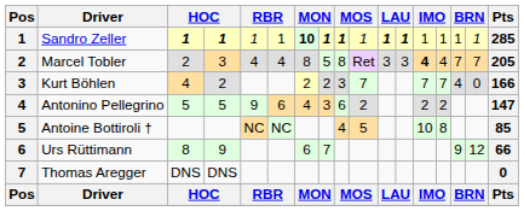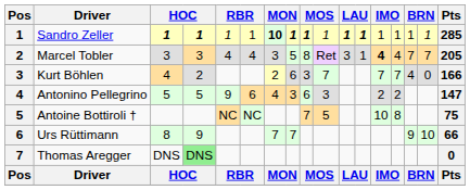 <table class="wikitable" style="font-size: 85%; text-align: center;">
 <tr valign="top">
 <th valign=middle>Pos</th>
 <th valign=middle>Driver</th>
 <th colspan=2><a href='#'>HOC</a><br></th>
 <th colspan=2><a href='#'>RBR</a><br></th>
 <th colspan=2><a href='#'>MON</a><br></th>
 <th colspan=2><a href='#'>MOS</a><br></th>
 <th colspan=2><a href='#'>LAU</a><br></th>
 <th colspan=2><a href='#'>IMO</a><br></th>
 <th colspan=2><a href='#'>BRN</a><br></th>
 <th valign="middle">Pts</th>
 </tr>
 <tr>
 <th>1</th>
 <td align=left> <a href='#'>Sandro Zeller</a></td>
 <td style="background:#FFFFBF"><strong><em>1</em></strong></td>
 <td style="background:#FFFFBF"><strong><em>1</em></strong></td>
 <td style="background:#FFFFBF"><em>1</em></td>
 <td style="background:#FFFFBF">1</td>
 <td style="background:#dfffdf"><strong>10</strong></td>
 <td style="background:#FFFFBF"><strong><em>1</em></strong></td>
 <td style="background:#FFFFBF"><strong><em>1</em></strong></td>
 <td style="background:#FFFFBF"><em>1</em></td>
 <td style="background:#FFFFBF"><strong><em>1</em></strong></td>
 <td style="background:#FFFFBF"><strong><em>1</em></strong></td>
 <td style="background:#FFFFBF">1</td>
 <td style="background:#FFFFBF">1</td>
 <td style="background:#FFFFBF">1</td>
 <td style="background:#FFFFBF"><em>1</em></td>
 <th>285</th>
 </tr>
 <tr>
 <th>2</th>
 <td align=left> Marcel Tobler</td>
-<td style="background:#dfdfdf">2</td>
+<td style="background:#dfdfdf">3</td>
 <td style="background:#ffdf9f">3</td>
 <td style="background:#dfdfdf">4</td>
 <td style="background:#dfdfdf">4</td>
-<td style="background:#dfdfdf">8</td>
+<td style="background:#dfdfdf">3</td>
 <td style="background:#dfffdf">5</td>
 <td style="background:#dfffdf">8</td>
 <td style="background:#EFCFFF">Ret</td>
 <td style="background:#dfdfdf">3</td>
-<td style="background:#dfdfdf">3</td>
+<td style="background:#dfdfdf">1</td>
 <td style="background:#ffdf9f"><strong>4</strong></td>
 <td style="background:#ffdf9f">4</td>
 <td style="background:#ffdf9f">7</td>
 <td style="background:#ffdf9f">7</td>
 <th>205</th>
 </tr>
 <tr>
 <th>3</th>
 <td align=left> Kurt Böhlen</td>
 <td style="background:#ffdf9f">4</td>
 <td style="background:#dfdfdf">2</td>
 <td></td>
 <td></td>
 <td style="background:#FFFFBF">2</td>
-<td style="background:#dfdfdf">2</td>
+<td style="background:#dfdfdf">6</td>
 <td style="background:#dfdfdf">3</td>
 <td style="background:#dfffdf">7</td>
 <td></td>
 <td></td>
 <td style="background:#dfffdf">7</td>
 <td style="background:#dfffdf">7</td>
 <td style="background:#dfdfdf">4</td>
 <td style="background:#dfdfdf">0</td>
 <th>166</th>
 </tr>
 <tr>
 <th>4</th>
 <td align=left> Antonino Pellegrino</td>
 <td style="background:#dfffdf">5</td>
 <td style="background:#dfffdf">5</td>
 <td style="background:#dfffdf">9</td>
 <td style="background:#ffdf9f">6</td>
 <td style="background:#ffdf9f">4</td>
 <td style="background:#ffdf9f">3</td>
 <td style="background:#dfffdf">6</td>
-<td style="background:#dfdfdf">2</td>
+<td style="background:#dfdfdf">3</td>
 <td></td>
 <td></td>
 <td style="background:#dfdfdf">2</td>
 <td style="background:#dfdfdf">2</td>
 <td></td>
 <td></td>
 <th>147</th>
 </tr>
 <tr>
 <th>5</th>
 <td align=left> Antoine Bottiroli †</td>
 <td></td>
 <td></td>
 <td style="background:#ffdf9f">NC</td>
 <td style="background:#dfffdf">NC</td>
 <td></td>
 <td></td>
-<td style="background:#ffdf9f">4</td>
+<td style="background:#ffdf9f">7</td>
 <td style="background:#ffdf9f">5</td>
 <td></td>
 <td></td>
 <td style="background:#dfffdf">10</td>
 <td style="background:#dfffdf">8</td>
 <td></td>
 <td></td>
-<th>85</th>
+<th>75</th>
 </tr>
 <tr>
 <th>6</th>
 <td align=left> Urs Rüttimann</td>
 <td style="background:#dfffdf">8</td>
 <td style="background:#dfffdf">9</td>
 <td></td>
 <td></td>
-<td style="background:#dfffdf">6</td>
+<td style="background:#dfffdf">7</td>
 <td style="background:#dfffdf">7</td>
 <td></td>
 <td></td>
 <td></td>
 <td></td>
 <td></td>
 <td></td>
 <td style="background:#dfffdf">9</td>
-<td style="background:#dfffdf">12</td>
+<td style="background:#dfffdf">10</td>
 <th>66</th>
 </tr>
 <tr>
 <th>7</th>
 <td align=left> Thomas Aregger</td>
 <td>DNS</td>
-<td>DNS</td>
+<td style="background: lightgreen;">DNS</td>
 <td></td>
 <td></td>
 <td></td>
 <td></td>
 <td></td>
 <td></td>
 <td></td>
 <td></td>
 <td></td>
 <td></td>
 <td></td>
 <td></td>
 <th>0</th>
 </tr>
 <tr>
 <th valign=middle>Pos</th>
 <th valign=middle>Driver</th>
 <th colspan=2><a href='#'>HOC</a><br></th>
 <th colspan=2><a href='#'>RBR</a><br></th>
 <th colspan=2><a href='#'>MON</a><br></th>
 <th colspan=2><a href='#'>MOS</a><br></th>
 <th colspan=2><a href='#'>LAU</a><br></th>
 <th colspan=2><a href='#'>IMO</a><br></th>
 <th colspan=2><a href='#'>BRN</a><br></th>
 <th valign="middle">Pts</th>
 </tr>
 <tr>
 </tr>
 </table>
